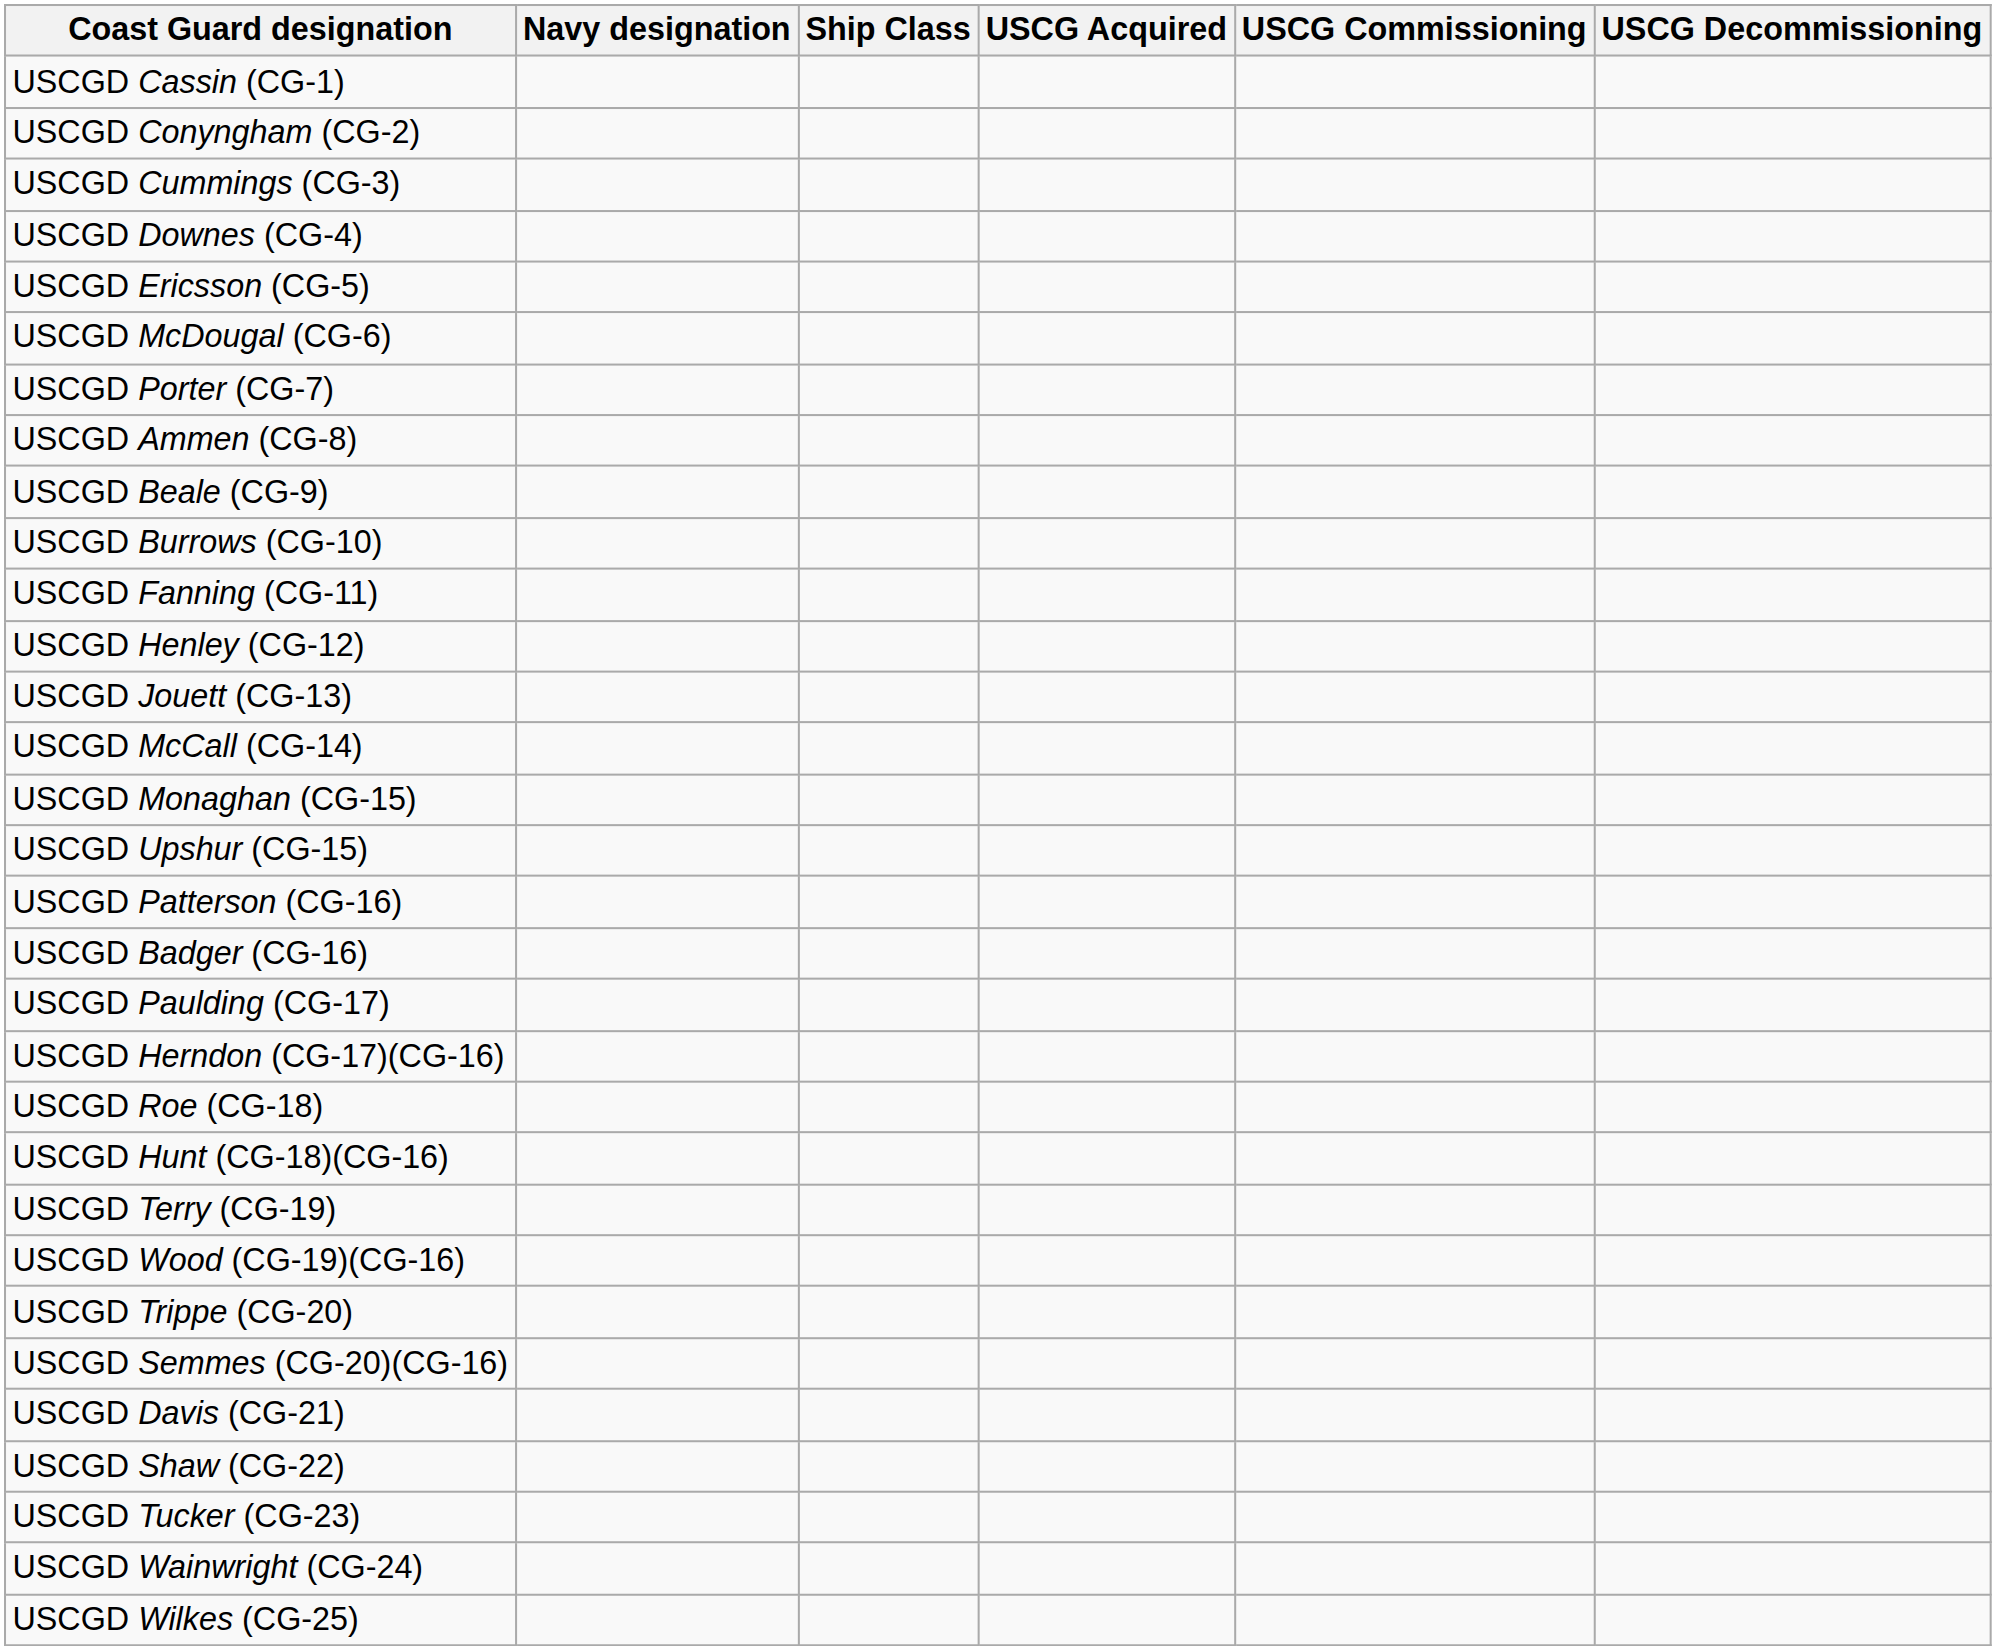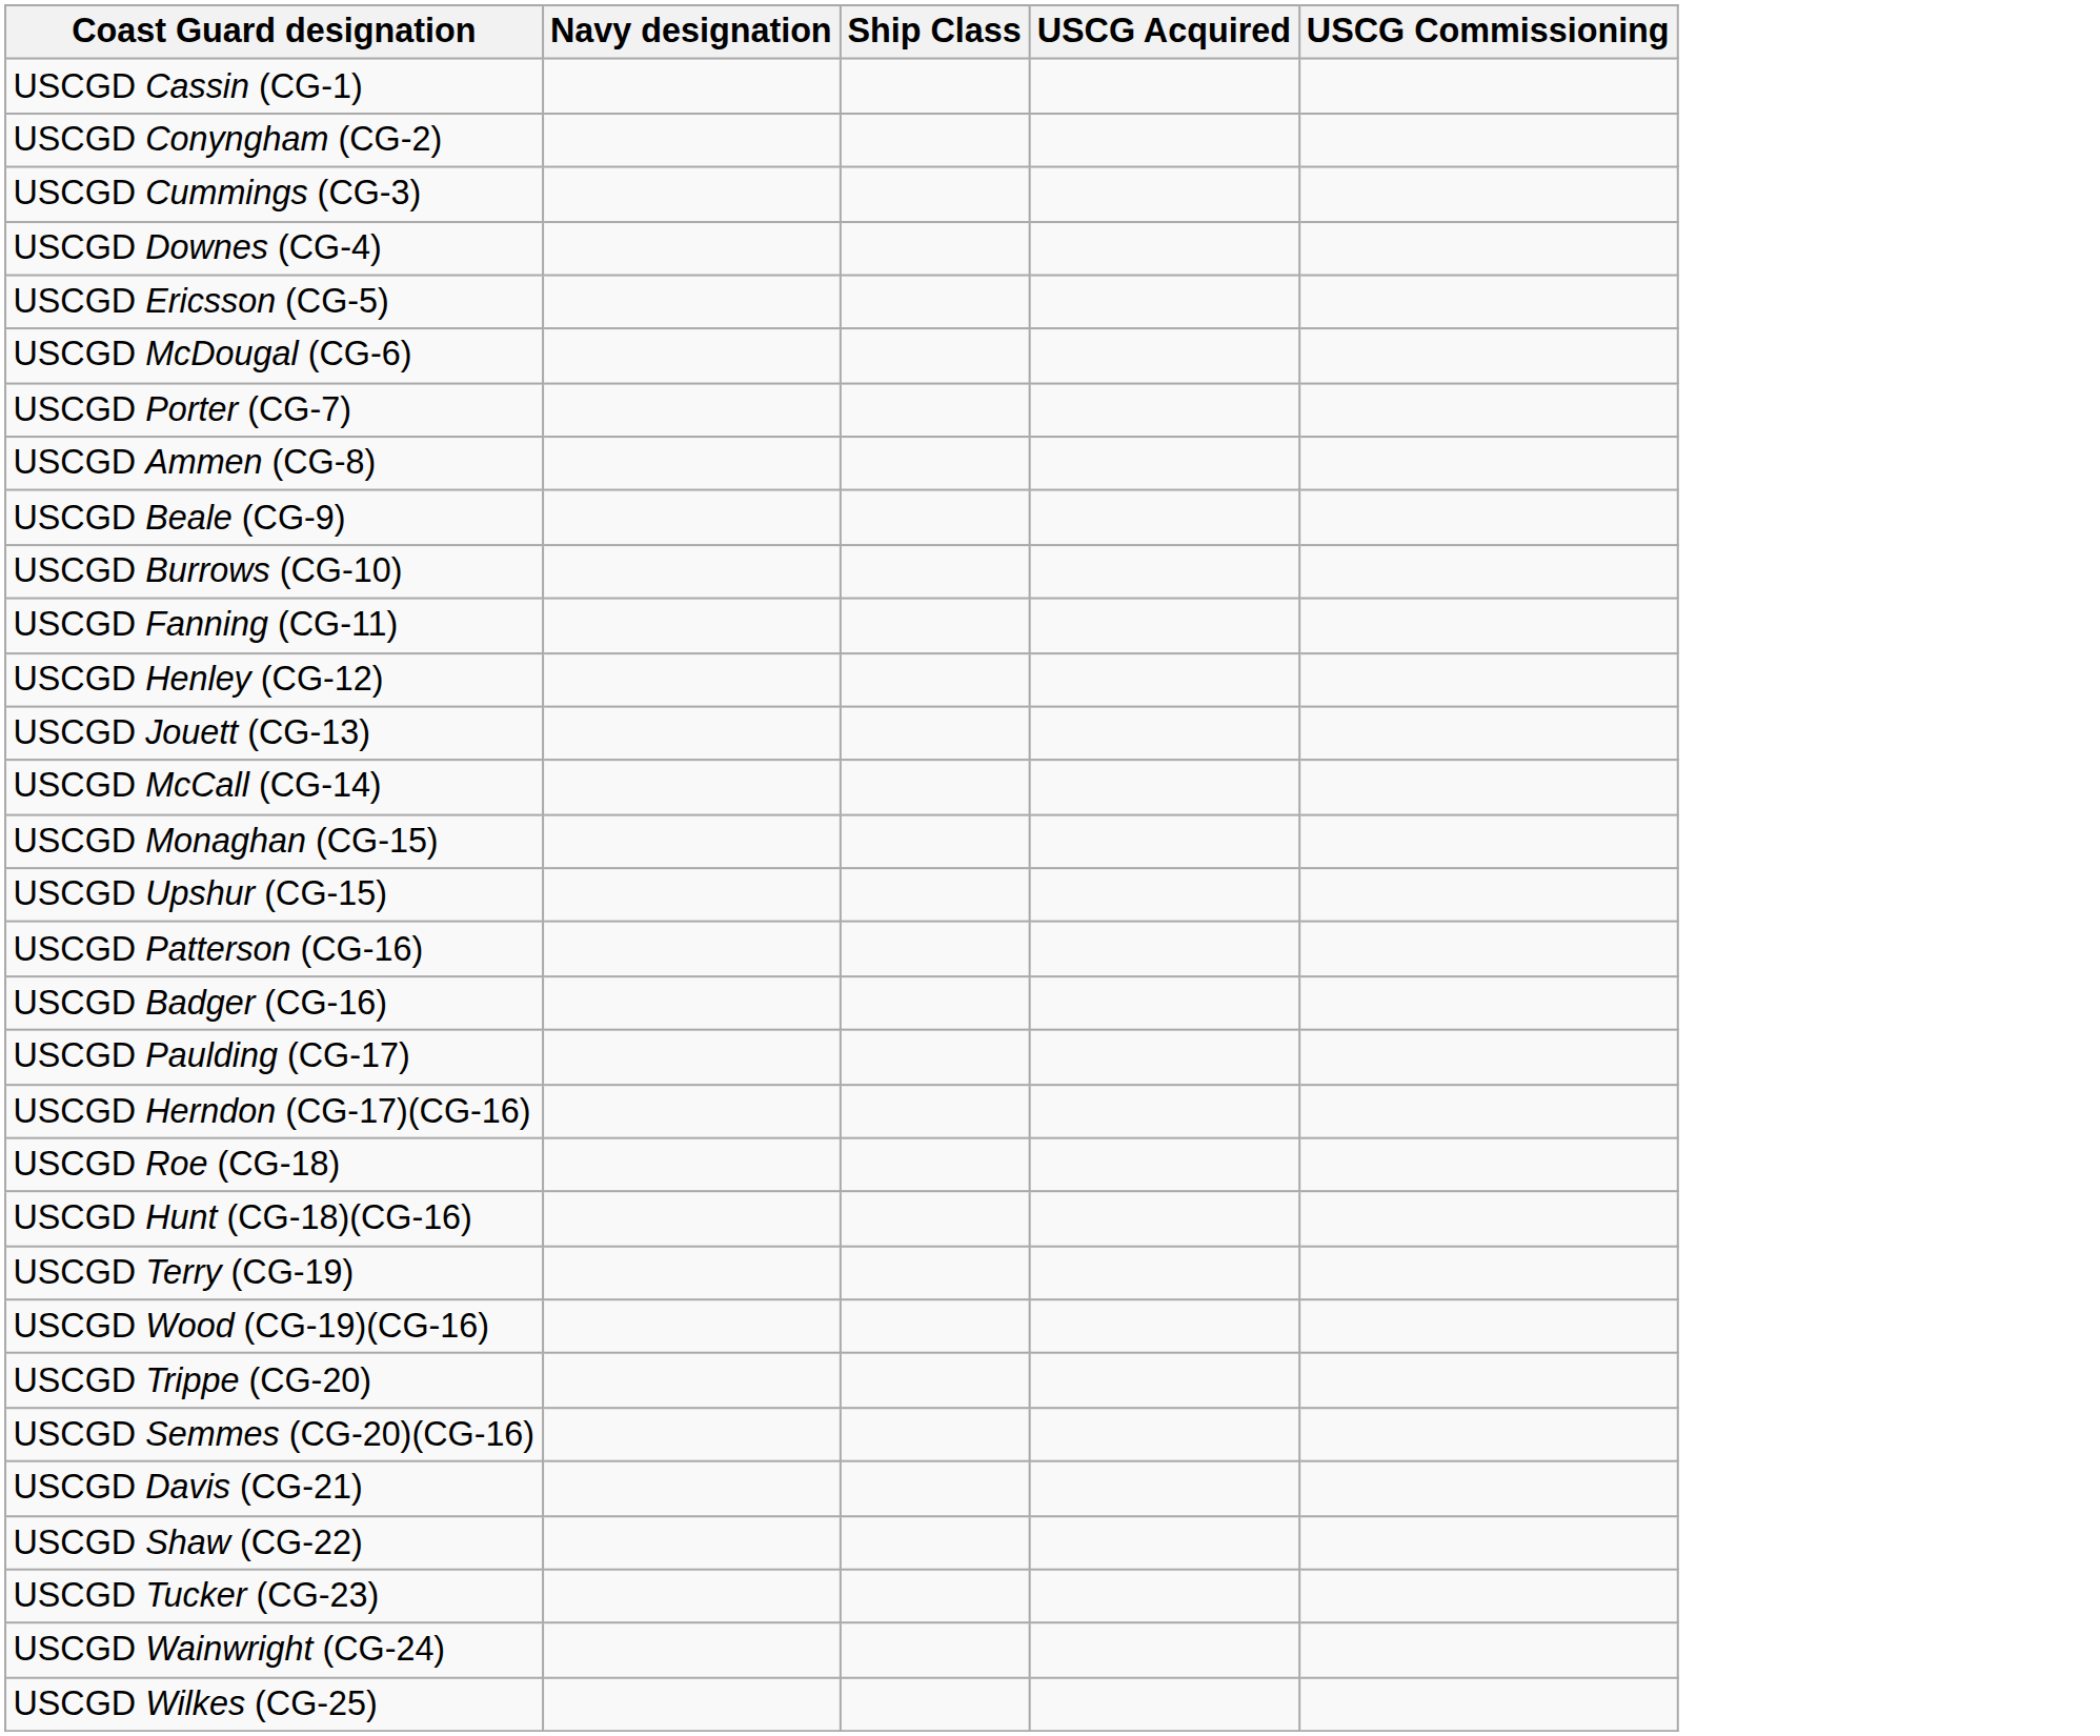 <table class="wikitable sortable">
 <tr>
 <th>Coast Guard designation</th>
 <th>Navy designation</th>
 <th>Ship Class</th>
 <th>USCG Acquired</th>
 <th>USCG Commissioning</th>
-<th>USCG Decommissioning</th>
 </tr>
 <tr>
 <td>USCGD <em>Cassin</em> (CG-1)</td>
-<td></td>
 <td></td>
 <td></td>
 <td></td>
 <td></td>
 </tr>
 <tr>
 <td>USCGD <em>Conyngham</em> (CG-2)</td>
 <td></td>
 <td></td>
 <td></td>
 <td></td>
-<td></td>
 </tr>
 <tr>
 <td>USCGD <em>Cummings</em> (CG-3)</td>
-<td></td>
 <td></td>
 <td></td>
 <td></td>
 <td></td>
 </tr>
 <tr>
 <td>USCGD <em>Downes</em> (CG-4)</td>
 <td></td>
 <td></td>
 <td></td>
 <td></td>
-<td></td>
 </tr>
 <tr>
 <td>USCGD <em>Ericsson</em> (CG-5)</td>
-<td></td>
 <td></td>
 <td></td>
 <td></td>
 <td></td>
 </tr>
 <tr>
 <td>USCGD <em>McDougal</em> (CG-6)</td>
 <td></td>
 <td></td>
 <td></td>
 <td></td>
-<td></td>
 </tr>
 <tr>
 <td>USCGD <em>Porter</em> (CG-7)</td>
-<td></td>
 <td></td>
 <td></td>
 <td></td>
 <td></td>
 </tr>
 <tr>
 <td>USCGD <em>Ammen</em> (CG-8)</td>
 <td></td>
 <td></td>
 <td></td>
 <td></td>
-<td></td>
 </tr>
 <tr>
 <td>USCGD <em>Beale</em> (CG-9)</td>
-<td></td>
 <td></td>
 <td></td>
 <td></td>
 <td></td>
 </tr>
 <tr>
 <td>USCGD <em>Burrows</em> (CG-10)</td>
 <td></td>
 <td></td>
 <td></td>
 <td></td>
-<td></td>
 </tr>
 <tr>
 <td>USCGD <em>Fanning</em> (CG-11)</td>
-<td></td>
 <td></td>
 <td></td>
 <td></td>
 <td></td>
 </tr>
 <tr>
 <td>USCGD <em>Henley</em> (CG-12)</td>
 <td></td>
 <td></td>
 <td></td>
 <td></td>
-<td></td>
 </tr>
 <tr>
 <td>USCGD <em>Jouett</em> (CG-13)</td>
-<td></td>
 <td></td>
 <td></td>
 <td></td>
 <td></td>
 </tr>
 <tr>
 <td>USCGD <em>McCall</em> (CG-14)</td>
 <td></td>
 <td></td>
 <td></td>
 <td></td>
-<td></td>
 </tr>
 <tr>
 <td>USCGD <em>Monaghan</em> (CG-15)</td>
-<td></td>
 <td></td>
 <td></td>
 <td></td>
 <td></td>
 </tr>
 <tr>
 <td>USCGD <em>Upshur</em> (CG-15)</td>
 <td></td>
 <td></td>
 <td></td>
 <td></td>
-<td></td>
 </tr>
 <tr>
 <td>USCGD <em>Patterson</em> (CG-16)</td>
-<td></td>
 <td></td>
 <td></td>
 <td></td>
 <td></td>
 </tr>
 <tr>
 <td>USCGD <em>Badger</em> (CG-16)</td>
 <td></td>
 <td></td>
 <td></td>
 <td></td>
-<td></td>
 </tr>
 <tr>
 <td>USCGD <em>Paulding</em> (CG-17)</td>
-<td></td>
 <td></td>
 <td></td>
 <td></td>
 <td></td>
 </tr>
 <tr>
 <td>USCGD <em>Herndon</em> (CG-17)(CG-16)</td>
 <td></td>
 <td></td>
 <td></td>
 <td></td>
-<td></td>
 </tr>
 <tr>
 <td>USCGD <em>Roe</em> (CG-18)</td>
-<td></td>
 <td></td>
 <td></td>
 <td></td>
 <td></td>
 </tr>
 <tr>
 <td>USCGD <em>Hunt</em> (CG-18)(CG-16)</td>
 <td></td>
 <td></td>
 <td></td>
 <td></td>
-<td></td>
 </tr>
 <tr>
 <td>USCGD <em>Terry</em> (CG-19)</td>
-<td></td>
 <td></td>
 <td></td>
 <td></td>
 <td></td>
 </tr>
 <tr>
 <td>USCGD <em>Wood</em> (CG-19)(CG-16)</td>
 <td></td>
 <td></td>
 <td></td>
 <td></td>
-<td></td>
 </tr>
 <tr>
 <td>USCGD <em>Trippe</em> (CG-20)</td>
-<td></td>
 <td></td>
 <td></td>
 <td></td>
 <td></td>
 </tr>
 <tr>
 <td>USCGD <em>Semmes</em> (CG-20)(CG-16)</td>
 <td></td>
 <td></td>
 <td></td>
 <td></td>
-<td></td>
 </tr>
 <tr>
 <td>USCGD <em>Davis</em> (CG-21)</td>
-<td></td>
 <td></td>
 <td></td>
 <td></td>
 <td></td>
 </tr>
 <tr>
 <td>USCGD <em>Shaw</em> (CG-22)</td>
 <td></td>
 <td></td>
 <td></td>
 <td></td>
-<td></td>
 </tr>
 <tr>
 <td>USCGD <em>Tucker</em> (CG-23)</td>
-<td></td>
 <td></td>
 <td></td>
 <td></td>
 <td></td>
 </tr>
 <tr>
 <td>USCGD <em>Wainwright</em> (CG-24)</td>
 <td></td>
 <td></td>
 <td></td>
 <td></td>
-<td></td>
 </tr>
 <tr>
 <td>USCGD <em>Wilkes</em> (CG-25)</td>
 <td></td>
 <td></td>
 <td></td>
 <td></td>
-<td></td>
 </tr>
 </table>
